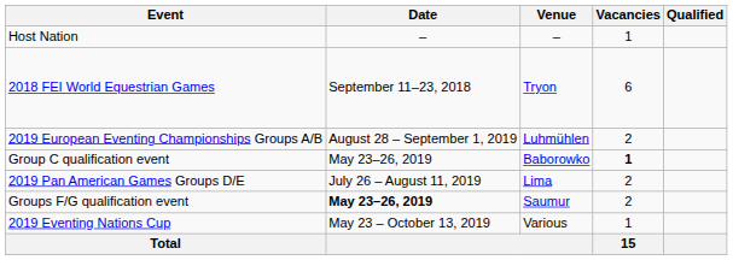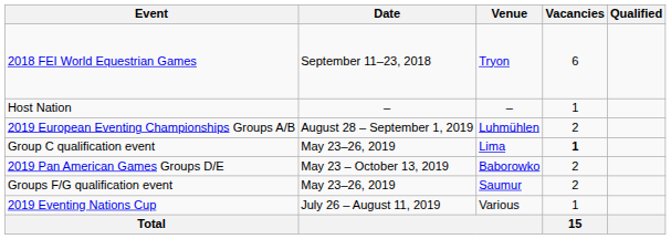 <table class="wikitable">
 <tr>
 <th scope="col">Event</th>
 <th>Date</th>
 <th>Venue</th>
 <th>Vacancies</th>
 <th>Qualified</th>
 </tr>
 <tr>
+<td><a href='#'>2018 FEI World Equestrian Games</a></td>
+<td>September 11–23, 2018</td>
+<td> <a href='#'>Tryon</a></td>
+<td align="center">6</td>
+<td><br><br><br><br><br></td>
+</tr>
+<tr>
 <td>Host Nation</td>
 <td align=center>–</td>
 <td align=center>–</td>
 <td align="center">1</td>
 <td></td>
-</tr>
-<tr>
-<td><a href='#'>2018 FEI World Equestrian Games</a></td>
-<td>September 11–23, 2018</td>
-<td> <a href='#'>Tryon</a></td>
-<td align="center">6</td>
-<td><br><br><br><br><br></td>
 </tr>
 <tr>
 <td><a href='#'>2019 European Eventing Championships</a> Groups A/B</td>
 <td>August 28 – September 1, 2019</td>
 <td> <a href='#'>Luhmühlen</a></td>
 <td align="center">2</td>
 <td><br></td>
 </tr>
 <tr>
 <td>Group C qualification event</td>
 <td>May 23–26, 2019</td>
-<td> <a href='#'>Baborowko</a></td>
+<td> <a href='#'>Lima</a></td>
 <td align=center><strong>1</strong></td>
 <td></td>
 </tr>
 <tr>
 <td><a href='#'>2019 Pan American Games</a> Groups D/E</td>
-<td>July 26 – August 11, 2019</td>
-<td> <a href='#'>Lima</a></td>
+<td>May 23 – October 13, 2019</td>
+<td> <a href='#'>Baborowko</a></td>
 <td align="center">2</td>
 <td><br></td>
 </tr>
 <tr>
 <td>Groups F/G qualification event</td>
-<td><strong>May 23–26, 2019</strong></td>
+<td>May 23–26, 2019</td>
 <td> <a href='#'>Saumur</a></td>
 <td align="center">2</td>
 <td><br></td>
 </tr>
 <tr>
 <td><a href='#'>2019 Eventing Nations Cup</a></td>
-<td>May 23 – October 13, 2019</td>
+<td>July 26 – August 11, 2019</td>
 <td>Various</td>
 <td align="center">1</td>
 <td></td>
 </tr>
 <tr>
 <th>Total</th>
 <th colspan="2"></th>
 <th>15</th>
 <th></th>
 </tr>
 </table>
